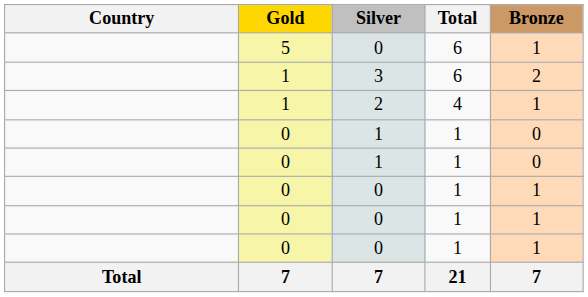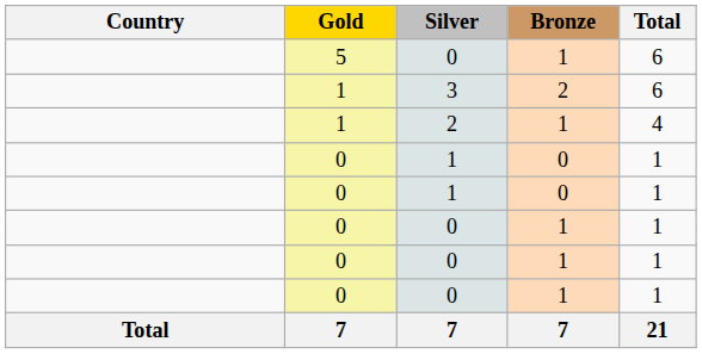 <table class="wikitable" style="text-align:center;">
 <tr>
 <th style="width:200px;">Country</th>
 <th style="width:75px; background:gold;"> Gold</th>
 <th style="width:75px; background:silver;"> Silver</th>
+<th style="width:75px; background:#c96;"> Bronze</th>
 <th style="width:50px;">Total</th>
-<th style="width:75px; background:#c96;"> Bronze</th>
 </tr>
 <tr>
 <td style="text-align:left;"></td>
 <td style="background:#f7f6a8;">5</td>
 <td style="background:#dce5e5;">0</td>
+<td style="background:#ffdab9;">1</td>
 <td>6</td>
-<td style="background:#ffdab9;">1</td>
 </tr>
 <tr>
 <td style="text-align:left;"></td>
 <td style="background:#f7f6a8;">1</td>
 <td style="background:#dce5e5;">3</td>
+<td style="background:#ffdab9;">2</td>
 <td>6</td>
-<td style="background:#ffdab9;">2</td>
 </tr>
 <tr>
 <td style="text-align:left;"></td>
 <td style="background:#f7f6a8;">1</td>
 <td style="background:#dce5e5;">2</td>
+<td style="background:#ffdab9;">1</td>
 <td>4</td>
-<td style="background:#ffdab9;">1</td>
 </tr>
 <tr>
 <td style="text-align:left;"></td>
 <td style="background:#f7f6a8;">0</td>
 <td style="background:#dce5e5;">1</td>
+<td style="background:#ffdab9;">0</td>
 <td>1</td>
-<td style="background:#ffdab9;">0</td>
 </tr>
 <tr>
 <td style="text-align:left;"></td>
 <td style="background:#f7f6a8;">0</td>
 <td style="background:#dce5e5;">1</td>
+<td style="background:#ffdab9;">0</td>
 <td>1</td>
-<td style="background:#ffdab9;">0</td>
 </tr>
 <tr>
 <td style="text-align:left;"></td>
 <td style="background:#f7f6a8;">0</td>
 <td style="background:#dce5e5;">0</td>
+<td style="background:#ffdab9;">1</td>
 <td>1</td>
-<td style="background:#ffdab9;">1</td>
 </tr>
 <tr>
 <td style="text-align:left;"></td>
 <td style="background:#f7f6a8;">0</td>
 <td style="background:#dce5e5;">0</td>
+<td style="background:#ffdab9;">1</td>
 <td>1</td>
-<td style="background:#ffdab9;">1</td>
 </tr>
 <tr>
 <td style="text-align:left;"></td>
 <td style="background:#f7f6a8;">0</td>
 <td style="background:#dce5e5;">0</td>
+<td style="background:#ffdab9;">1</td>
 <td>1</td>
-<td style="background:#ffdab9;">1</td>
 </tr>
 <tr>
 <th>Total</th>
 <th>7</th>
 <th>7</th>
+<th>7</th>
 <th>21</th>
-<th>7</th>
 </tr>
 </table>
